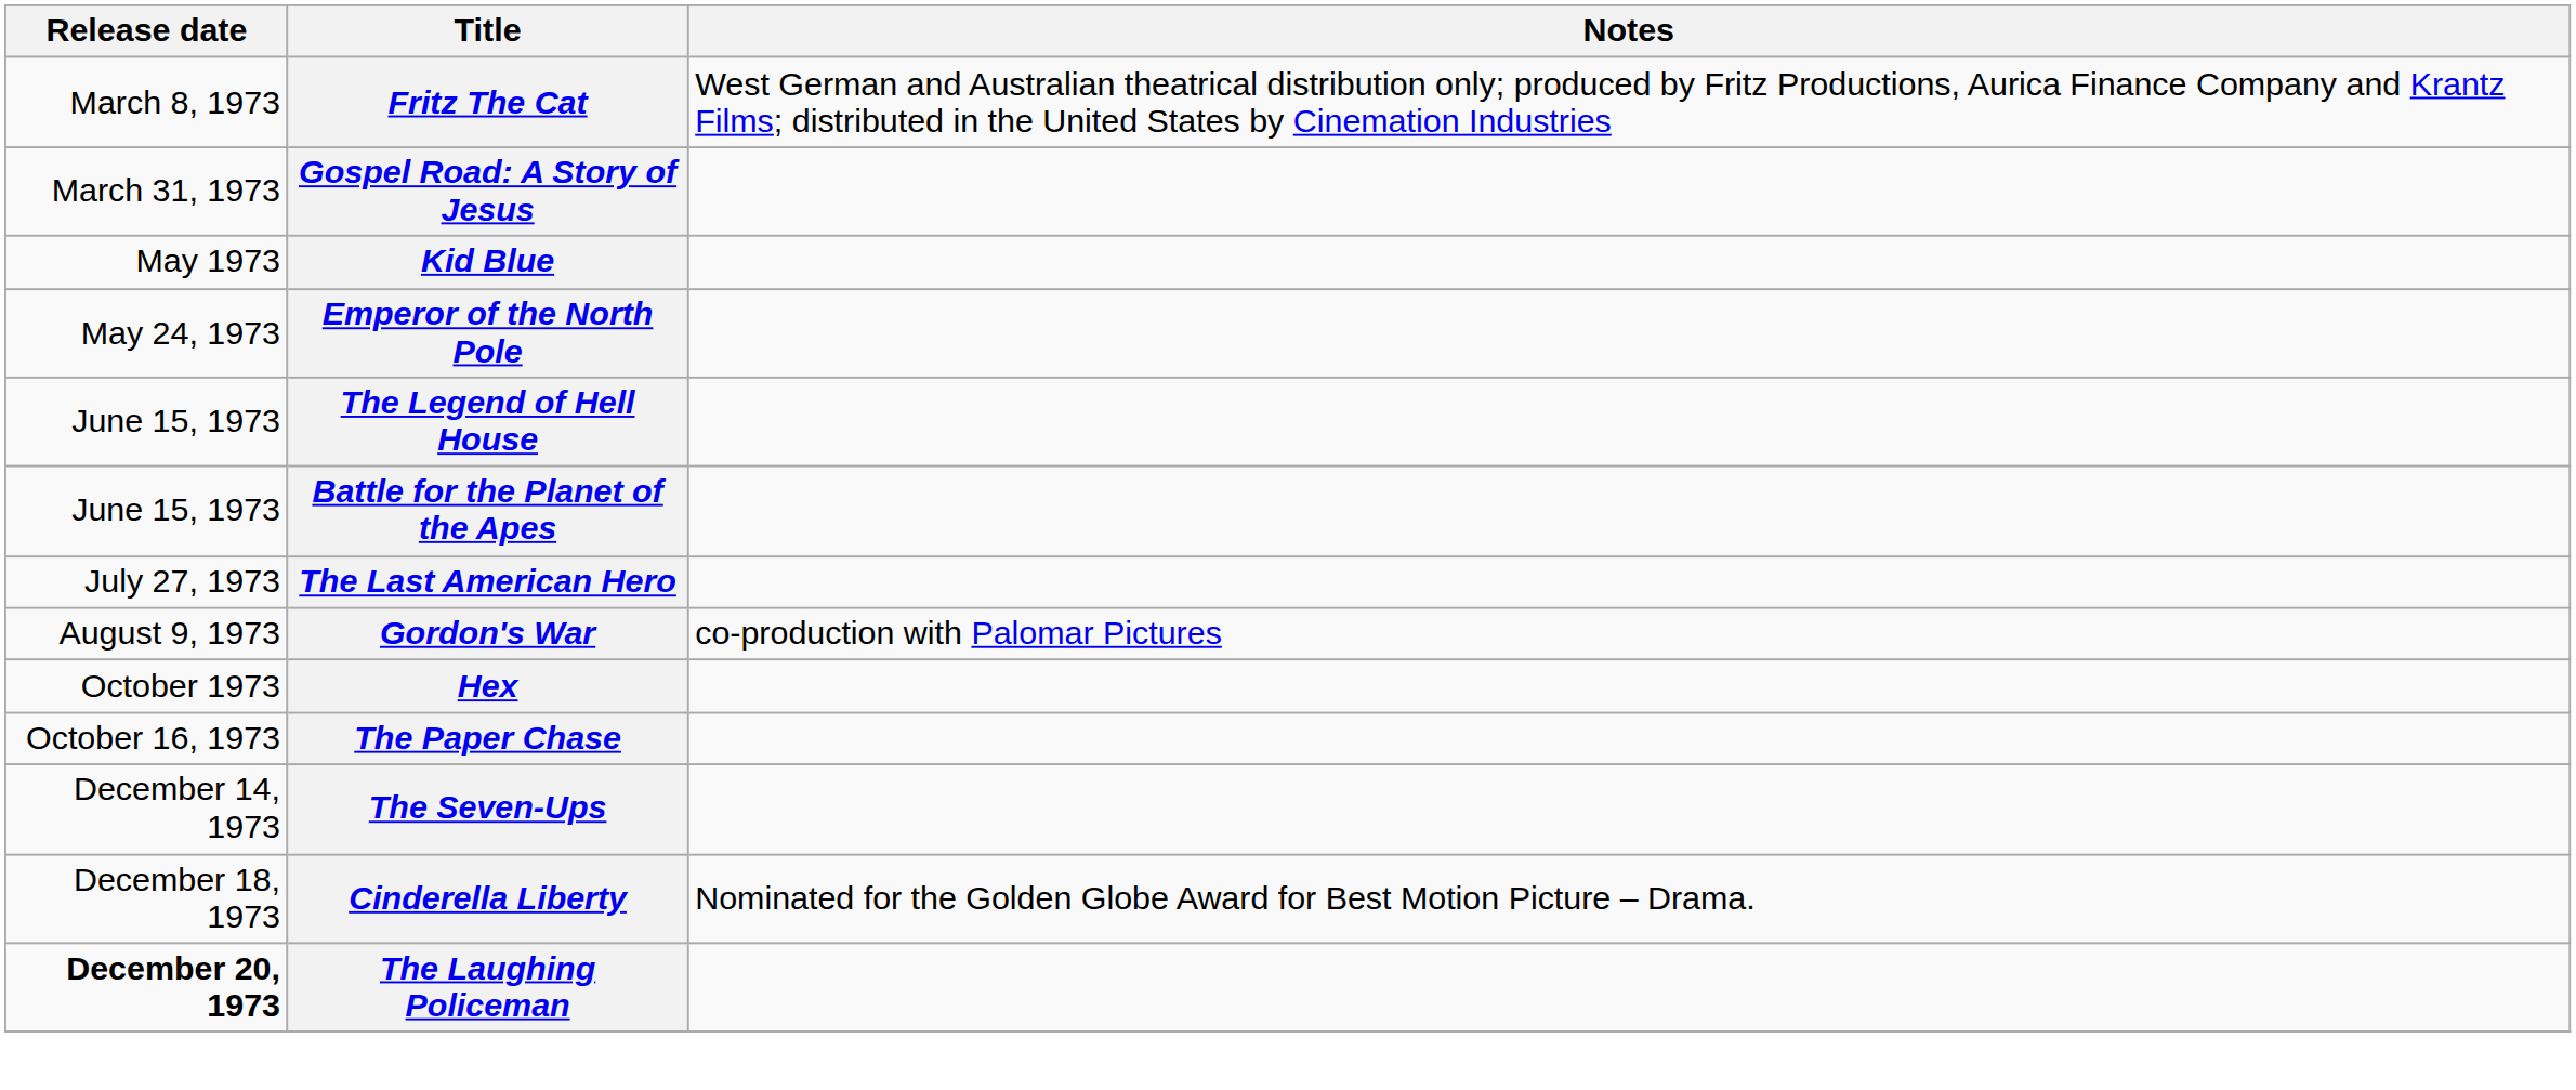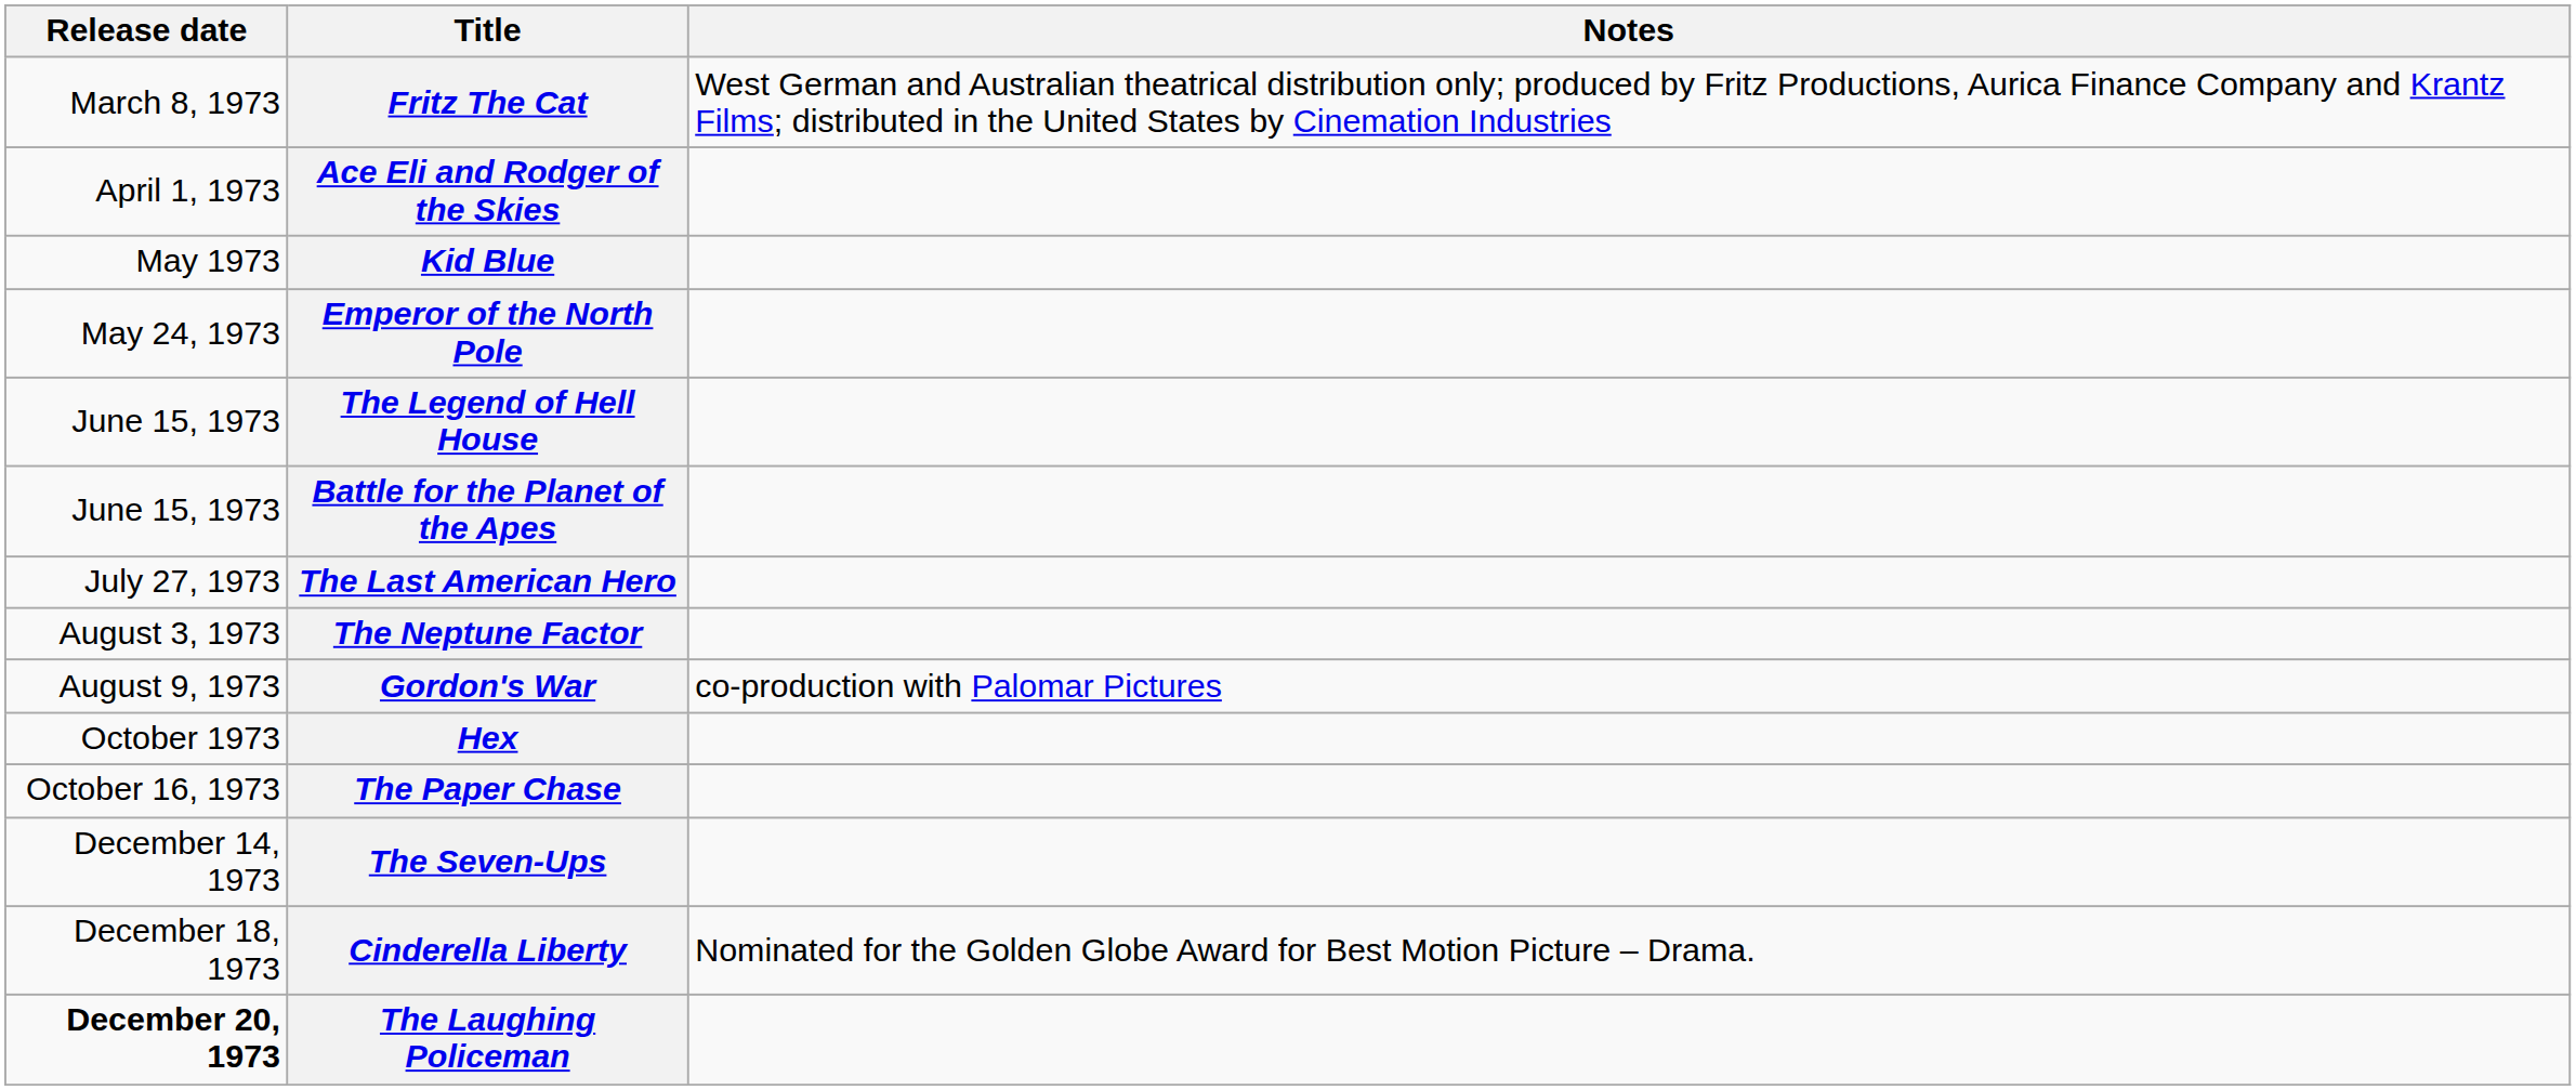 <table class="wikitable plainrowheaders sortable">
 <tr>
 <th scope="col" style="width:130px;">Release date</th>
 <th scope="col">Title</th>
 <th scope="col" class="unsortable">Notes</th>
 </tr>
 <tr>
 <td style="text-align:right;">March 8, 1973</td>
 <th scope="row"><em><a href='#'>Fritz The Cat</a></em></th>
 <td>West German and Australian theatrical distribution only; produced by Fritz Productions, Aurica Finance Company and <a href='#'>Krantz Films</a>; distributed in the United States by <a href='#'>Cinemation Industries</a></td>
 </tr>
 <tr>
-<td style="text-align:right;">March 31, 1973</td>
-<th scope="row"><em><a href='#'>Gospel Road: A Story of Jesus</a></em></th>
+<td style="text-align:right;">April 1, 1973</td>
+<th scope="row"><em><a href='#'>Ace Eli and Rodger of the Skies</a></em></th>
 <td></td>
 </tr>
 <tr>
 <td style="text-align:right;">May 1973</td>
 <th scope="row"><em><a href='#'>Kid Blue</a></em></th>
 <td></td>
 </tr>
 <tr>
 <td style="text-align:right;">May 24, 1973</td>
 <th scope="row"><em><a href='#'>Emperor of the North Pole</a></em></th>
 <td></td>
 </tr>
 <tr>
 <td style="text-align:right;">June 15, 1973</td>
 <th scope="row"><em><a href='#'>The Legend of Hell House</a></em></th>
 <td></td>
 </tr>
 <tr>
 <td style="text-align:right;">June 15, 1973</td>
 <th scope="row"><em><a href='#'>Battle for the Planet of the Apes</a></em></th>
 <td></td>
 </tr>
 <tr>
 <td style="text-align:right;">July 27, 1973</td>
 <th scope="row"><em><a href='#'>The Last American Hero</a></em></th>
+<td></td>
+</tr>
+<tr>
+<td style="text-align:right;">August 3, 1973</td>
+<th scope="row"><em><a href='#'>The Neptune Factor</a></em></th>
 <td></td>
 </tr>
 <tr>
 <td style="text-align:right;">August 9, 1973</td>
 <th scope="row"><em><a href='#'>Gordon's War</a></em></th>
 <td>co-production with <a href='#'>Palomar Pictures</a></td>
 </tr>
 <tr>
 <td style="text-align:right;">October 1973</td>
 <th scope="row"><em><a href='#'>Hex</a></em></th>
 <td></td>
 </tr>
 <tr>
 <td style="text-align:right;">October 16, 1973</td>
 <th scope="row"><em><a href='#'>The Paper Chase</a></em></th>
 <td></td>
 </tr>
 <tr>
 <td style="text-align:right;">December 14, 1973</td>
 <th scope="row"><em><a href='#'>The Seven-Ups</a></em></th>
 <td></td>
 </tr>
 <tr>
 <td style="text-align:right;">December 18, 1973</td>
 <th scope="row"><em><a href='#'>Cinderella Liberty</a></em></th>
 <td>Nominated for the Golden Globe Award for Best Motion Picture – Drama.</td>
 </tr>
 <tr>
 <td style="text-align:right;"><strong>December 20, 1973</strong></td>
 <th scope="row"><em><a href='#'>The Laughing Policeman</a></em></th>
 <td></td>
 </tr>
 <tr>
 </tr>
 </table>
